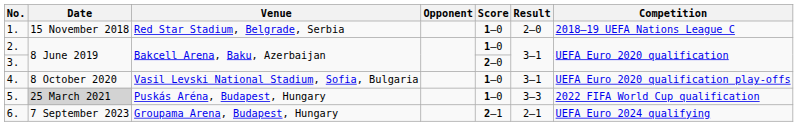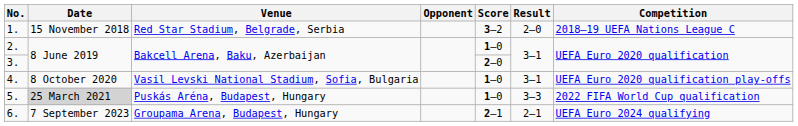 <table class="wikitable" style="font-size:100%;">
 <tr>
 <th>No.</th>
 <th>Date</th>
 <th>Venue</th>
 <th>Opponent</th>
 <th>Score</th>
 <th>Result</th>
 <th>Competition</th>
 </tr>
 <tr>
 <td>1.</td>
 <td>15 November 2018</td>
 <td><a href='#'>Red Star Stadium</a>, <a href='#'>Belgrade</a>, Serbia</td>
 <td></td>
-<td align=center><strong>1</strong>–0</td>
+<td align=center><strong>3</strong>–2</td>
 <td align=center>2–0</td>
 <td><a href='#'>2018–19 UEFA Nations League C</a></td>
 </tr>
 <tr>
 <td>2.</td>
 <td rowspan=2>8 June 2019</td>
 <td rowspan=2><a href='#'>Bakcell Arena</a>, <a href='#'>Baku</a>, Azerbaijan</td>
 <td rowspan=2></td>
 <td align=center><strong>1</strong>–0</td>
 <td rowspan=2 align=center>3–1</td>
 <td rowspan=2><a href='#'>UEFA Euro 2020 qualification</a></td>
 </tr>
 <tr>
 <td>3.</td>
 <td align=center><strong>2</strong>–0</td>
 </tr>
 <tr>
 <td>4.</td>
 <td>8 October 2020</td>
 <td><a href='#'>Vasil Levski National Stadium</a>, <a href='#'>Sofia</a>, Bulgaria</td>
 <td></td>
 <td align=center><strong>1</strong>–0</td>
 <td align=center>3–1</td>
 <td><a href='#'>UEFA Euro 2020 qualification play-offs</a></td>
 </tr>
 <tr>
 <td>5.</td>
 <td style="background: lightgrey;">25 March 2021</td>
 <td><a href='#'>Puskás Aréna</a>, <a href='#'>Budapest</a>, Hungary</td>
 <td></td>
 <td align=center><strong>1</strong>–0</td>
 <td align=center>3–3</td>
 <td><a href='#'>2022 FIFA World Cup qualification</a></td>
 </tr>
 <tr>
 <td>6.</td>
 <td>7 September 2023</td>
 <td><a href='#'>Groupama Arena</a>, <a href='#'>Budapest</a>, Hungary</td>
 <td></td>
 <td align=center><strong>2</strong>–1</td>
 <td align=center>2–1</td>
 <td><a href='#'>UEFA Euro 2024 qualifying</a></td>
 </tr>
 </table>
